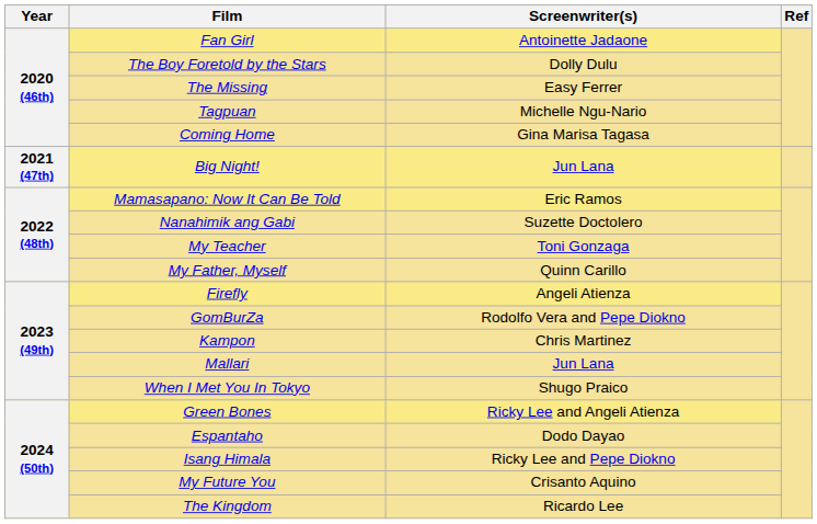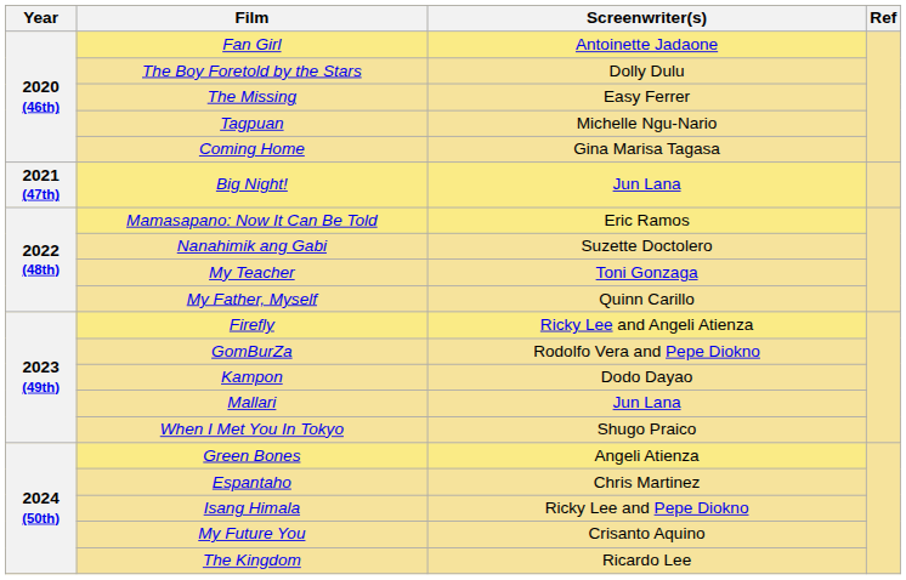 <table class="wikitable" rowspan="2" style="text-align:center; background: #f6e39c">
 <tr style="background:#bebebe;">
 <th scope="col" style="width:8%;">Year</th>
 <th scope="col" style="width:40%;">Film</th>
 <th scope="col" style="width:50%;">Screenwriter(s)</th>
 <th scope="col" style="width:2%;">Ref</th>
 </tr>
 <tr>
 <th scope="row" style="text-align:center" rowspan=5>2020 <br><small><a href='#'>(46th)</a> </small></th>
 <td style="background:#FAEB86"><em><a href='#'>Fan Girl</a></em></td>
 <td style="background:#FAEB86"><a href='#'>Antoinette Jadaone</a></td>
 <td rowspan=5></td>
 </tr>
 <tr>
 <td><em><a href='#'>The Boy Foretold by the Stars</a></em></td>
 <td>Dolly Dulu</td>
 </tr>
 <tr>
 <td><em><a href='#'>The Missing</a></em></td>
 <td>Easy Ferrer</td>
 </tr>
 <tr>
 <td><em><a href='#'>Tagpuan</a></em></td>
 <td>Michelle Ngu-Nario</td>
 </tr>
 <tr>
 <td><em><a href='#'>Coming Home</a></em></td>
 <td>Gina Marisa Tagasa</td>
 </tr>
 <tr>
 <th scope="row" style="text-align:center">2021 <br><small><a href='#'>(47th)</a> </small></th>
 <td style="background:#FAEB86"><em><a href='#'>Big Night!</a></em></td>
 <td style="background:#FAEB86"><a href='#'>Jun Lana</a></td>
 <td></td>
 </tr>
 <tr>
 <th scope="row" style="text-align:center" rowspan=4>2022 <br><small><a href='#'>(48th)</a> </small></th>
 <td style="background:#FAEB86"><em><a href='#'>Mamasapano: Now It Can Be Told</a></em></td>
 <td style="background:#FAEB86">Eric Ramos</td>
 <td rowspan=4></td>
 </tr>
 <tr>
 <td><em><a href='#'>Nanahimik ang Gabi</a></em></td>
 <td>Suzette Doctolero</td>
 </tr>
 <tr>
 <td><em><a href='#'>My Teacher</a></em></td>
 <td><a href='#'>Toni Gonzaga</a></td>
 </tr>
 <tr>
 <td><em><a href='#'>My Father, Myself</a></em></td>
 <td>Quinn Carillo</td>
 </tr>
 <tr>
 <th scope="row" style="text-align:center" rowspan=5>2023 <br><small><a href='#'>(49th)</a> </small></th>
 <td style="background:#FAEB86"><em><a href='#'>Firefly</a></em></td>
-<td style="background:#FAEB86">Angeli Atienza</td>
+<td style="background:#FAEB86"><a href='#'>Ricky Lee</a> and Angeli Atienza</td>
 <td rowspan=5></td>
 </tr>
 <tr>
 <td><em><a href='#'>GomBurZa</a></em></td>
 <td>Rodolfo Vera and <a href='#'>Pepe Diokno</a></td>
 </tr>
 <tr>
 <td><em><a href='#'>Kampon</a></em></td>
-<td>Chris Martinez</td>
+<td>Dodo Dayao</td>
 </tr>
 <tr>
 <td><em><a href='#'>Mallari</a></em></td>
 <td><a href='#'>Jun Lana</a></td>
 </tr>
 <tr>
 <td><em><a href='#'>When I Met You In Tokyo</a></em></td>
 <td>Shugo Praico</td>
 </tr>
 <tr>
 <th scope="row" style="text-align:center" rowspan=5>2024 <br><small><a href='#'>(50th)</a> </small></th>
 <td style="background:#FAEB86"><em><a href='#'>Green Bones</a></em></td>
-<td style="background:#FAEB86"><a href='#'>Ricky Lee</a> and Angeli Atienza</td>
+<td style="background:#FAEB86">Angeli Atienza</td>
 <td rowspan=5></td>
 </tr>
 <tr>
 <td><em><a href='#'>Espantaho</a></em></td>
-<td>Dodo Dayao</td>
+<td>Chris Martinez</td>
 </tr>
 <tr>
 <td><em><a href='#'>Isang Himala</a></em></td>
 <td>Ricky Lee and <a href='#'>Pepe Diokno</a></td>
 </tr>
 <tr>
 <td><em><a href='#'>My Future You</a></em></td>
 <td>Crisanto Aquino</td>
 </tr>
 <tr>
 <td><em><a href='#'>The Kingdom</a></em></td>
 <td>Ricardo Lee</td>
 </tr>
 </table>
